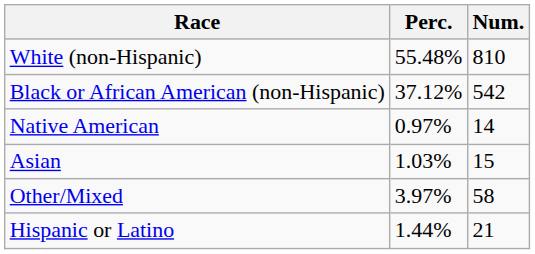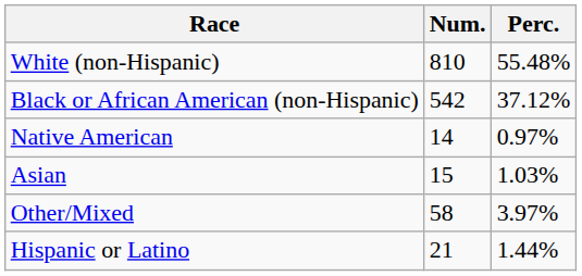 <table class="wikitable">
 <tr>
 <th>Race</th>
+<th>Num.</th>
 <th>Perc.</th>
-<th>Num.</th>
 </tr>
 <tr>
 <td><a href='#'>White</a> (non-Hispanic)</td>
+<td>810</td>
 <td>55.48%</td>
-<td>810</td>
 </tr>
 <tr>
 <td><a href='#'>Black or African American</a> (non-Hispanic)</td>
+<td>542</td>
 <td>37.12%</td>
-<td>542</td>
 </tr>
 <tr>
 <td><a href='#'>Native American</a></td>
+<td>14</td>
 <td>0.97%</td>
-<td>14</td>
 </tr>
 <tr>
 <td><a href='#'>Asian</a></td>
+<td>15</td>
 <td>1.03%</td>
-<td>15</td>
 </tr>
 <tr>
 <td><a href='#'>Other/Mixed</a></td>
+<td>58</td>
 <td>3.97%</td>
-<td>58</td>
 </tr>
 <tr>
 <td><a href='#'>Hispanic</a> or <a href='#'>Latino</a></td>
+<td>21</td>
 <td>1.44%</td>
-<td>21</td>
 </tr>
 </table>
